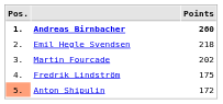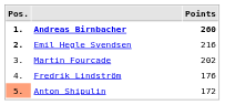 <table cellspacing="1" cellpadding="3" style="border:1px solid #AAAAAA;font-size:90%">
 <tr bgcolor="#E4E4E4">
 <th style="border-bottom:1px solid #AAAAAA" width=10>Pos.</th>
 <th style="border-bottom:1px solid #AAAAAA" width=200></th>
 <th style="border-bottom:1px solid #AAAAAA" width=20>Points</th>
 </tr>
 <tr>
 <td align="center"><strong>1.</strong></td>
 <td> <strong><a href='#'>Andreas Birnbacher</a></strong></td>
 <td align="right"><strong>260</strong></td>
 </tr>
 <tr>
-<td align="center">2.</td>
+<td align="center"><strong>2.</strong></td>
 <td> <a href='#'>Emil Hegle Svendsen</a></td>
-<td align="right">218</td>
+<td align="right">216</td>
 </tr>
 <tr>
 <td align="center">3.</td>
 <td> <a href='#'>Martin Fourcade</a></td>
 <td align="right">202</td>
 </tr>
 <tr>
 <td align="center">4.</td>
 <td> <a href='#'>Fredrik Lindström</a></td>
-<td align="right">175</td>
+<td align="right">176</td>
 </tr>
 <tr>
 <td align="center" style="background: lightsalmon;">5.</td>
 <td> <a href='#'>Anton Shipulin</a></td>
 <td align="right">172</td>
 </tr>
 <tr>
 </tr>
 </table>
